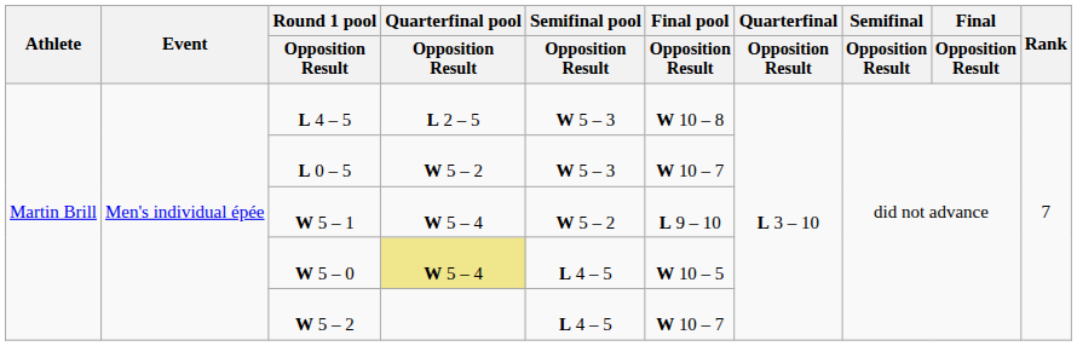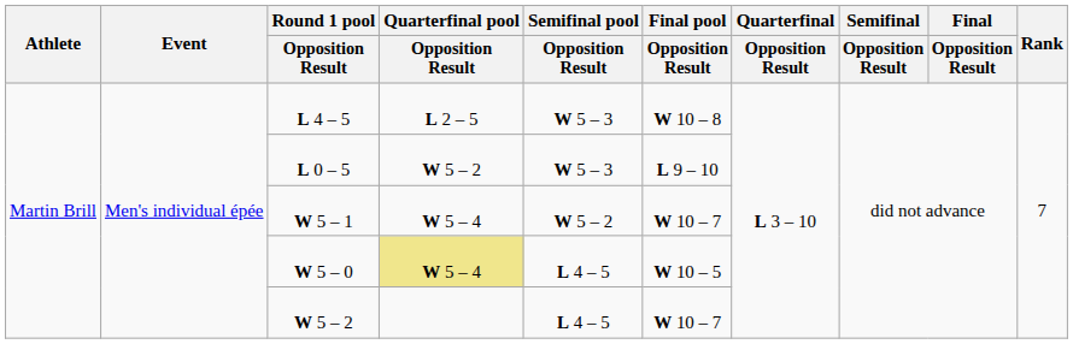 <table class=wikitable style="font-size:90%;text-align:center">
 <tr>
 <th rowspan=2>Athlete</th>
 <th rowspan=2>Event</th>
 <th>Round 1 pool</th>
 <th>Quarterfinal pool</th>
 <th>Semifinal pool</th>
 <th>Final pool</th>
 <th>Quarterfinal</th>
 <th>Semifinal</th>
 <th>Final</th>
 <th rowspan=2>Rank</th>
 </tr>
 <tr style="font-size:95%">
 <th>Opposition<br>Result</th>
 <th>Opposition<br>Result</th>
 <th>Opposition<br>Result</th>
 <th>Opposition<br>Result</th>
 <th>Opposition<br>Result</th>
 <th>Opposition<br>Result</th>
 <th>Opposition<br>Result</th>
 </tr>
 <tr>
 <td align=left rowspan=5><a href='#'>Martin Brill</a></td>
 <td align=left rowspan=5><a href='#'>Men's individual épée</a></td>
 <td><br><strong>L</strong> 4 – 5</td>
 <td><br><strong>L</strong> 2 – 5</td>
 <td><br><strong>W</strong> 5 – 3</td>
 <td><br><strong>W</strong> 10 – 8</td>
 <td rowspan=5><br><strong>L</strong> 3 – 10</td>
 <td colspan=2 rowspan=5>did not advance</td>
 <td rowspan=5>7</td>
 </tr>
 <tr>
 <td><br><strong>L</strong> 0 – 5</td>
 <td><br><strong>W</strong> 5 – 2</td>
 <td><br><strong>W</strong> 5 – 3</td>
-<td><br><strong>W</strong> 10 – 7</td>
+<td><br><strong>L</strong> 9 – 10</td>
 </tr>
 <tr>
 <td><br><strong>W</strong> 5 – 1</td>
 <td><br><strong>W</strong> 5 – 4</td>
 <td><br><strong>W</strong> 5 – 2</td>
-<td><br><strong>L</strong> 9 – 10</td>
+<td><br><strong>W</strong> 10 – 7</td>
 </tr>
 <tr>
 <td><br><strong>W</strong> 5 – 0</td>
 <td style="background: khaki;"><br><strong>W</strong> 5 – 4</td>
 <td><br><strong>L</strong> 4 – 5</td>
 <td><br><strong>W</strong> 10 – 5</td>
 </tr>
 <tr>
 <td><br><strong>W</strong> 5 – 2</td>
 <td></td>
 <td><br><strong>L</strong> 4 – 5</td>
 <td><br><strong>W</strong> 10 – 7</td>
 </tr>
 </table>
